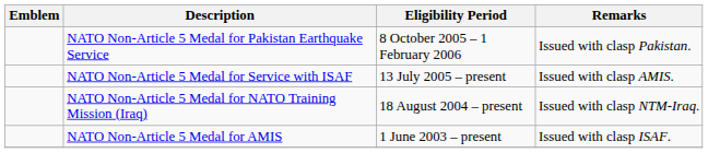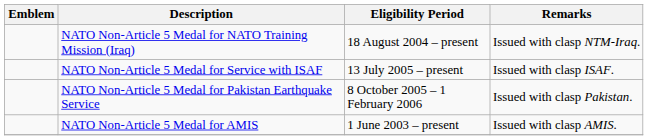 <table class="wikitable">
 <tr>
 <th width= "60">Emblem</th>
 <th width= "350">Description</th>
 <th width= "175">Eligibility Period</th>
 <th>Remarks</th>
 </tr>
 <tr>
 <td></td>
+<td><a href='#'>NATO Non-Article 5 Medal for NATO Training Mission (Iraq)</a></td>
+<td>18 August 2004 – present</td>
+<td>Issued with clasp <em>NTM-Iraq</em>.</td>
+</tr>
+<tr>
+<td></td>
+<td><a href='#'>NATO Non-Article 5 Medal for Service with ISAF</a></td>
+<td>13 July 2005 – present</td>
+<td>Issued with clasp <em>ISAF</em>.</td>
+</tr>
+<tr>
+<td></td>
 <td><a href='#'>NATO Non-Article 5 Medal for Pakistan Earthquake Service</a></td>
 <td>8 October 2005 – 1 February 2006</td>
 <td>Issued with clasp <em>Pakistan</em>.</td>
 </tr>
 <tr>
 <td></td>
-<td><a href='#'>NATO Non-Article 5 Medal for Service with ISAF</a></td>
-<td>13 July 2005 – present</td>
-<td>Issued with clasp <em>AMIS</em>.</td>
-</tr>
-<tr>
-<td></td>
-<td><a href='#'>NATO Non-Article 5 Medal for NATO Training Mission (Iraq)</a></td>
-<td>18 August 2004 – present</td>
-<td>Issued with clasp <em>NTM-Iraq</em>.</td>
-</tr>
-<tr>
-<td></td>
 <td><a href='#'>NATO Non-Article 5 Medal for AMIS</a></td>
 <td>1 June 2003 – present</td>
-<td>Issued with clasp <em>ISAF</em>.</td>
+<td>Issued with clasp <em>AMIS</em>.</td>
 </tr>
 <tr>
 </tr>
 </table>
